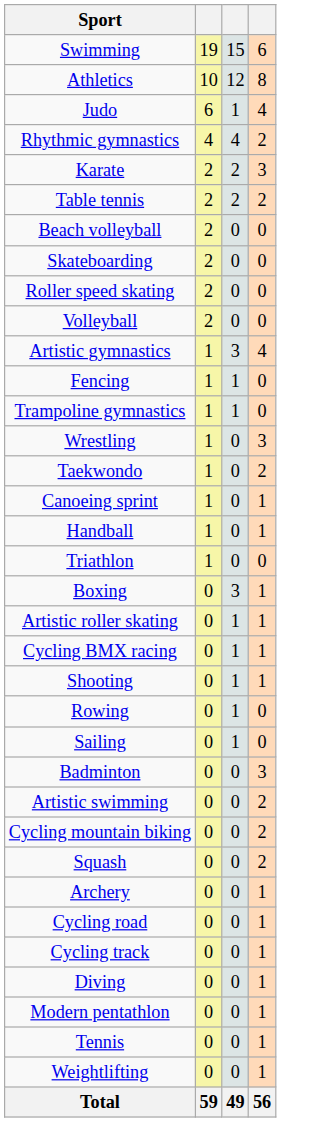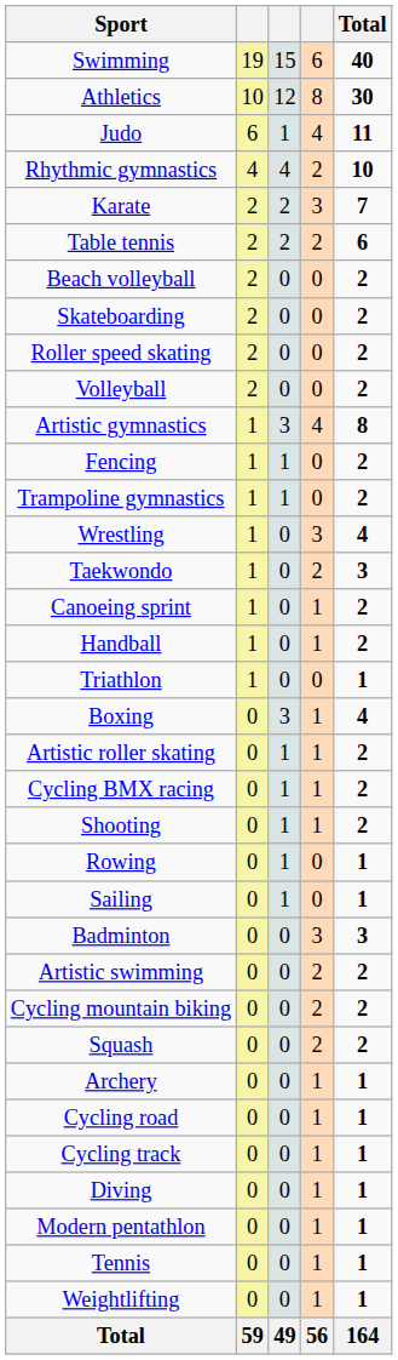 <table class="wikitable sortable" style="text-align:center; font-size: 95%">
 <tr>
 <th>Sport</th>
 <th></th>
 <th></th>
 <th></th>
+<th>Total</th>
 </tr>
 <tr style="text-align:center;">
 <td><a href='#'>Swimming</a></td>
 <td bgcolor=#f7f6a8>19</td>
 <td bgcolor=#dce5e5>15</td>
 <td bgcolor=#ffdab9>6</td>
+<td><strong>40</strong></td>
 </tr>
 <tr style="text-align:center;">
 <td><a href='#'>Athletics</a></td>
 <td bgcolor=#f7f6a8>10</td>
 <td bgcolor=#dce5e5>12</td>
 <td bgcolor=#ffdab9>8</td>
+<td><strong>30</strong></td>
 </tr>
 <tr style="text-align:center;">
 <td><a href='#'>Judo</a></td>
 <td bgcolor=#f7f6a8>6</td>
 <td bgcolor=#dce5e5>1</td>
 <td bgcolor=#ffdab9>4</td>
+<td><strong>11</strong></td>
 </tr>
 <tr style="text-align:center;">
 <td><a href='#'>Rhythmic gymnastics</a></td>
 <td bgcolor=#f7f6a8>4</td>
 <td bgcolor=#dce5e5>4</td>
 <td bgcolor=#ffdab9>2</td>
+<td><strong>10</strong></td>
 </tr>
 <tr style="text-align:center;">
 <td><a href='#'>Karate</a></td>
 <td bgcolor=#f7f6a8>2</td>
 <td bgcolor=#dce5e5>2</td>
 <td bgcolor=#ffdab9>3</td>
+<td><strong>7</strong></td>
 </tr>
 <tr style="text-align:center;">
 <td><a href='#'>Table tennis</a></td>
 <td bgcolor=#f7f6a8>2</td>
 <td bgcolor=#dce5e5>2</td>
 <td bgcolor=#ffdab9>2</td>
+<td><strong>6</strong></td>
 </tr>
 <tr style="text-align:center;">
 <td><a href='#'>Beach volleyball</a></td>
 <td bgcolor=#f7f6a8>2</td>
 <td bgcolor=#dce5e5>0</td>
 <td bgcolor=#ffdab9>0</td>
+<td><strong>2</strong></td>
 </tr>
 <tr style="text-align:center;">
 <td><a href='#'>Skateboarding</a></td>
 <td bgcolor=#f7f6a8>2</td>
 <td bgcolor=#dce5e5>0</td>
 <td bgcolor=#ffdab9>0</td>
+<td><strong>2</strong></td>
 </tr>
 <tr style="text-align:center;">
 <td><a href='#'>Roller speed skating</a></td>
 <td bgcolor=#f7f6a8>2</td>
 <td bgcolor=#dce5e5>0</td>
 <td bgcolor=#ffdab9>0</td>
+<td><strong>2</strong></td>
 </tr>
 <tr style="text-align:center;">
 <td><a href='#'>Volleyball</a></td>
 <td bgcolor=#f7f6a8>2</td>
 <td bgcolor=#dce5e5>0</td>
 <td bgcolor=#ffdab9>0</td>
+<td><strong>2</strong></td>
 </tr>
 <tr style="text-align:center;">
 <td><a href='#'>Artistic gymnastics</a></td>
 <td bgcolor=#f7f6a8>1</td>
 <td bgcolor=#dce5e5>3</td>
 <td bgcolor=#ffdab9>4</td>
+<td><strong>8</strong></td>
 </tr>
 <tr style="text-align:center;">
 <td><a href='#'>Fencing</a></td>
 <td bgcolor=#f7f6a8>1</td>
 <td bgcolor=#dce5e5>1</td>
 <td bgcolor=#ffdab9>0</td>
+<td><strong>2</strong></td>
 </tr>
 <tr style="text-align:center;">
 <td><a href='#'>Trampoline gymnastics</a></td>
 <td bgcolor=#f7f6a8>1</td>
 <td bgcolor=#dce5e5>1</td>
 <td bgcolor=#ffdab9>0</td>
+<td><strong>2</strong></td>
 </tr>
 <tr style="text-align:center;">
 <td><a href='#'>Wrestling</a></td>
 <td bgcolor=#f7f6a8>1</td>
 <td bgcolor=#dce5e5>0</td>
 <td bgcolor=#ffdab9>3</td>
+<td><strong>4</strong></td>
 </tr>
 <tr style="text-align:center;">
 <td><a href='#'>Taekwondo</a></td>
 <td bgcolor=#f7f6a8>1</td>
 <td bgcolor=#dce5e5>0</td>
 <td bgcolor=#ffdab9>2</td>
+<td><strong>3</strong></td>
 </tr>
 <tr style="text-align:center;">
 <td><a href='#'>Canoeing sprint</a></td>
 <td bgcolor=#f7f6a8>1</td>
 <td bgcolor=#dce5e5>0</td>
 <td bgcolor=#ffdab9>1</td>
+<td><strong>2</strong></td>
 </tr>
 <tr style="text-align:center;">
 <td><a href='#'>Handball</a></td>
 <td bgcolor=#f7f6a8>1</td>
 <td bgcolor=#dce5e5>0</td>
 <td bgcolor=#ffdab9>1</td>
+<td><strong>2</strong></td>
 </tr>
 <tr style="text-align:center;">
 <td><a href='#'>Triathlon</a></td>
 <td bgcolor=#f7f6a8>1</td>
 <td bgcolor=#dce5e5>0</td>
 <td bgcolor=#ffdab9>0</td>
+<td><strong>1</strong></td>
 </tr>
 <tr style="text-align:center;">
 <td><a href='#'>Boxing</a></td>
 <td bgcolor=#f7f6a8>0</td>
 <td bgcolor=#dce5e5>3</td>
 <td bgcolor=#ffdab9>1</td>
+<td><strong>4</strong></td>
 </tr>
 <tr style="text-align:center;">
 <td><a href='#'>Artistic roller skating</a></td>
 <td bgcolor=#f7f6a8>0</td>
 <td bgcolor=#dce5e5>1</td>
 <td bgcolor=#ffdab9>1</td>
+<td><strong>2</strong></td>
 </tr>
 <tr style="text-align:center;">
 <td><a href='#'>Cycling BMX racing</a></td>
 <td bgcolor=#f7f6a8>0</td>
 <td bgcolor=#dce5e5>1</td>
 <td bgcolor=#ffdab9>1</td>
+<td><strong>2</strong></td>
 </tr>
 <tr style="text-align:center;">
 <td><a href='#'>Shooting</a></td>
 <td bgcolor=#f7f6a8>0</td>
 <td bgcolor=#dce5e5>1</td>
 <td bgcolor=#ffdab9>1</td>
+<td><strong>2</strong></td>
 </tr>
 <tr style="text-align:center;">
 <td><a href='#'>Rowing</a></td>
 <td bgcolor=#f7f6a8>0</td>
 <td bgcolor=#dce5e5>1</td>
 <td bgcolor=#ffdab9>0</td>
+<td><strong>1</strong></td>
 </tr>
 <tr style="text-align:center;">
 <td><a href='#'>Sailing</a></td>
 <td bgcolor=#f7f6a8>0</td>
 <td bgcolor=#dce5e5>1</td>
 <td bgcolor=#ffdab9>0</td>
+<td><strong>1</strong></td>
 </tr>
 <tr style="text-align:center;">
 <td><a href='#'>Badminton</a></td>
 <td bgcolor=#f7f6a8>0</td>
 <td bgcolor=#dce5e5>0</td>
 <td bgcolor=#ffdab9>3</td>
+<td><strong>3</strong></td>
 </tr>
 <tr style="text-align:center;">
 <td><a href='#'>Artistic swimming</a></td>
 <td bgcolor=#f7f6a8>0</td>
 <td bgcolor=#dce5e5>0</td>
 <td bgcolor=#ffdab9>2</td>
+<td><strong>2</strong></td>
 </tr>
 <tr style="text-align:center;">
 <td><a href='#'>Cycling mountain biking</a></td>
 <td bgcolor=#f7f6a8>0</td>
 <td bgcolor=#dce5e5>0</td>
 <td bgcolor=#ffdab9>2</td>
+<td><strong>2</strong></td>
 </tr>
 <tr style="text-align:center;">
 <td><a href='#'>Squash</a></td>
 <td bgcolor=#f7f6a8>0</td>
 <td bgcolor=#dce5e5>0</td>
 <td bgcolor=#ffdab9>2</td>
+<td><strong>2</strong></td>
 </tr>
 <tr style="text-align:center;">
 <td><a href='#'>Archery</a></td>
 <td bgcolor=#f7f6a8>0</td>
 <td bgcolor=#dce5e5>0</td>
 <td bgcolor=#ffdab9>1</td>
+<td><strong>1</strong></td>
 </tr>
 <tr style="text-align:center;">
 <td><a href='#'>Cycling road</a></td>
 <td bgcolor=#f7f6a8>0</td>
 <td bgcolor=#dce5e5>0</td>
 <td bgcolor=#ffdab9>1</td>
+<td><strong>1</strong></td>
 </tr>
 <tr style="text-align:center;">
 <td><a href='#'>Cycling track</a></td>
 <td bgcolor=#f7f6a8>0</td>
 <td bgcolor=#dce5e5>0</td>
 <td bgcolor=#ffdab9>1</td>
+<td><strong>1</strong></td>
 </tr>
 <tr style="text-align:center;">
 <td><a href='#'>Diving</a></td>
 <td bgcolor=#f7f6a8>0</td>
 <td bgcolor=#dce5e5>0</td>
 <td bgcolor=#ffdab9>1</td>
+<td><strong>1</strong></td>
 </tr>
 <tr style="text-align:center;">
 <td><a href='#'>Modern pentathlon</a></td>
 <td bgcolor=#f7f6a8>0</td>
 <td bgcolor=#dce5e5>0</td>
 <td bgcolor=#ffdab9>1</td>
+<td><strong>1</strong></td>
 </tr>
 <tr style="text-align:center;">
 <td><a href='#'>Tennis</a></td>
 <td bgcolor=#f7f6a8>0</td>
 <td bgcolor=#dce5e5>0</td>
 <td bgcolor=#ffdab9>1</td>
+<td><strong>1</strong></td>
 </tr>
 <tr style="text-align:center;">
 <td><a href='#'>Weightlifting</a></td>
 <td bgcolor=#f7f6a8>0</td>
 <td bgcolor=#dce5e5>0</td>
 <td bgcolor=#ffdab9>1</td>
+<td><strong>1</strong></td>
 </tr>
 <tr>
 <th>Total</th>
 <th>59</th>
 <th>49</th>
 <th>56</th>
+<th>164</th>
 </tr>
 </table>
